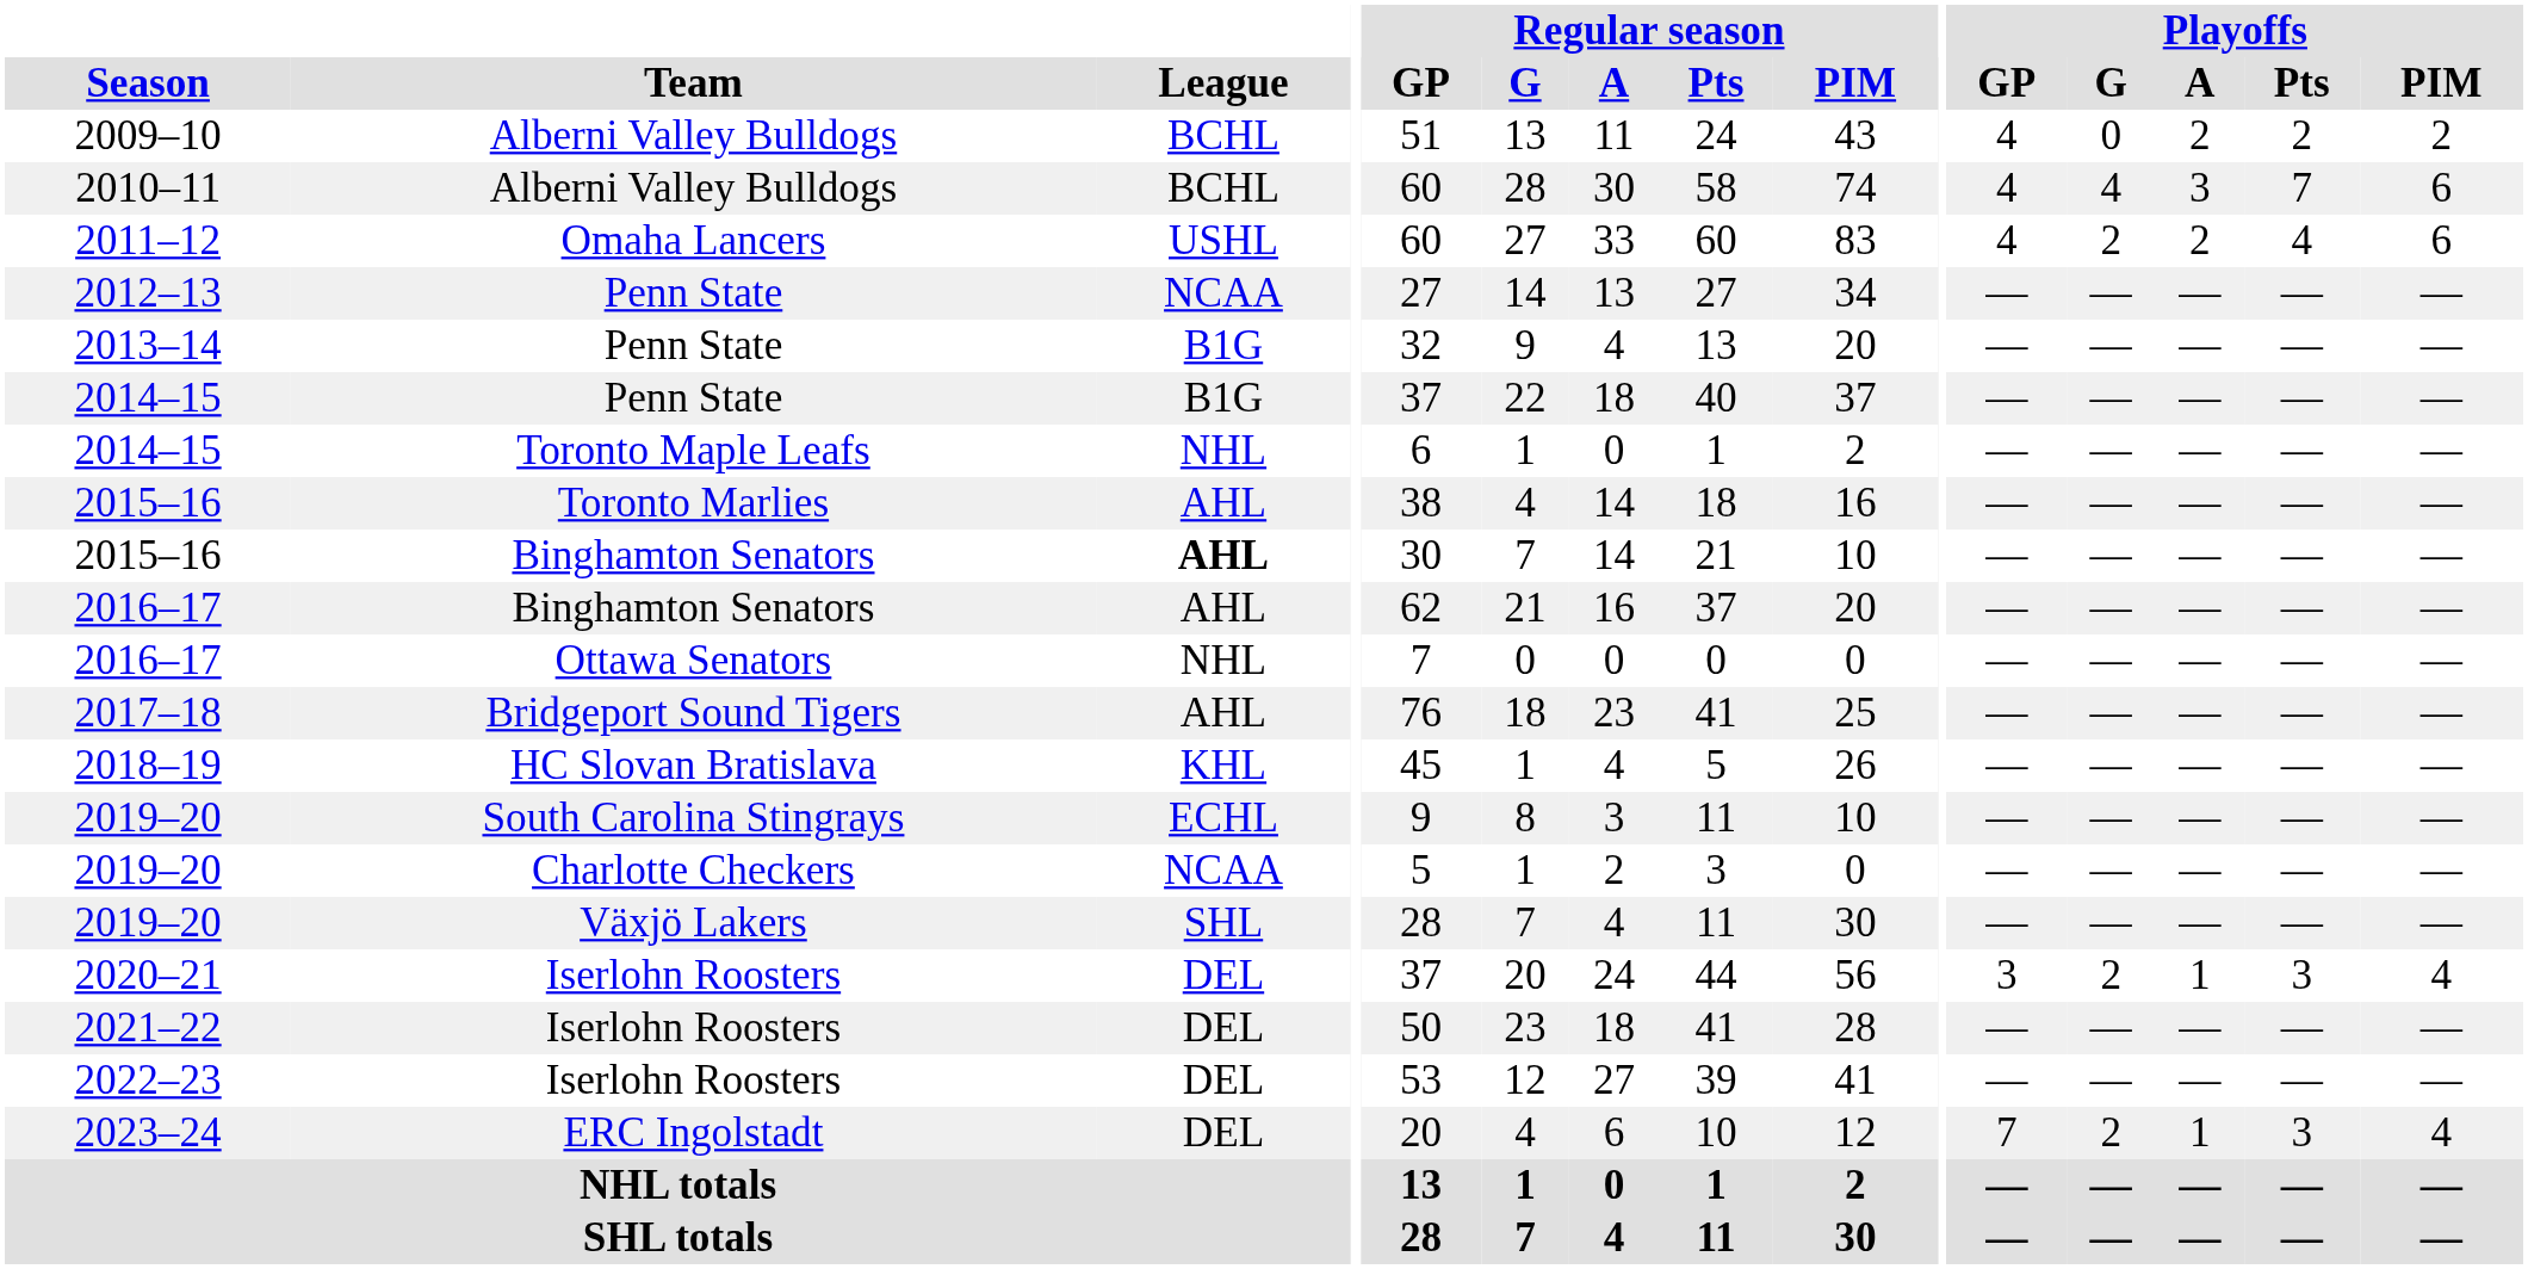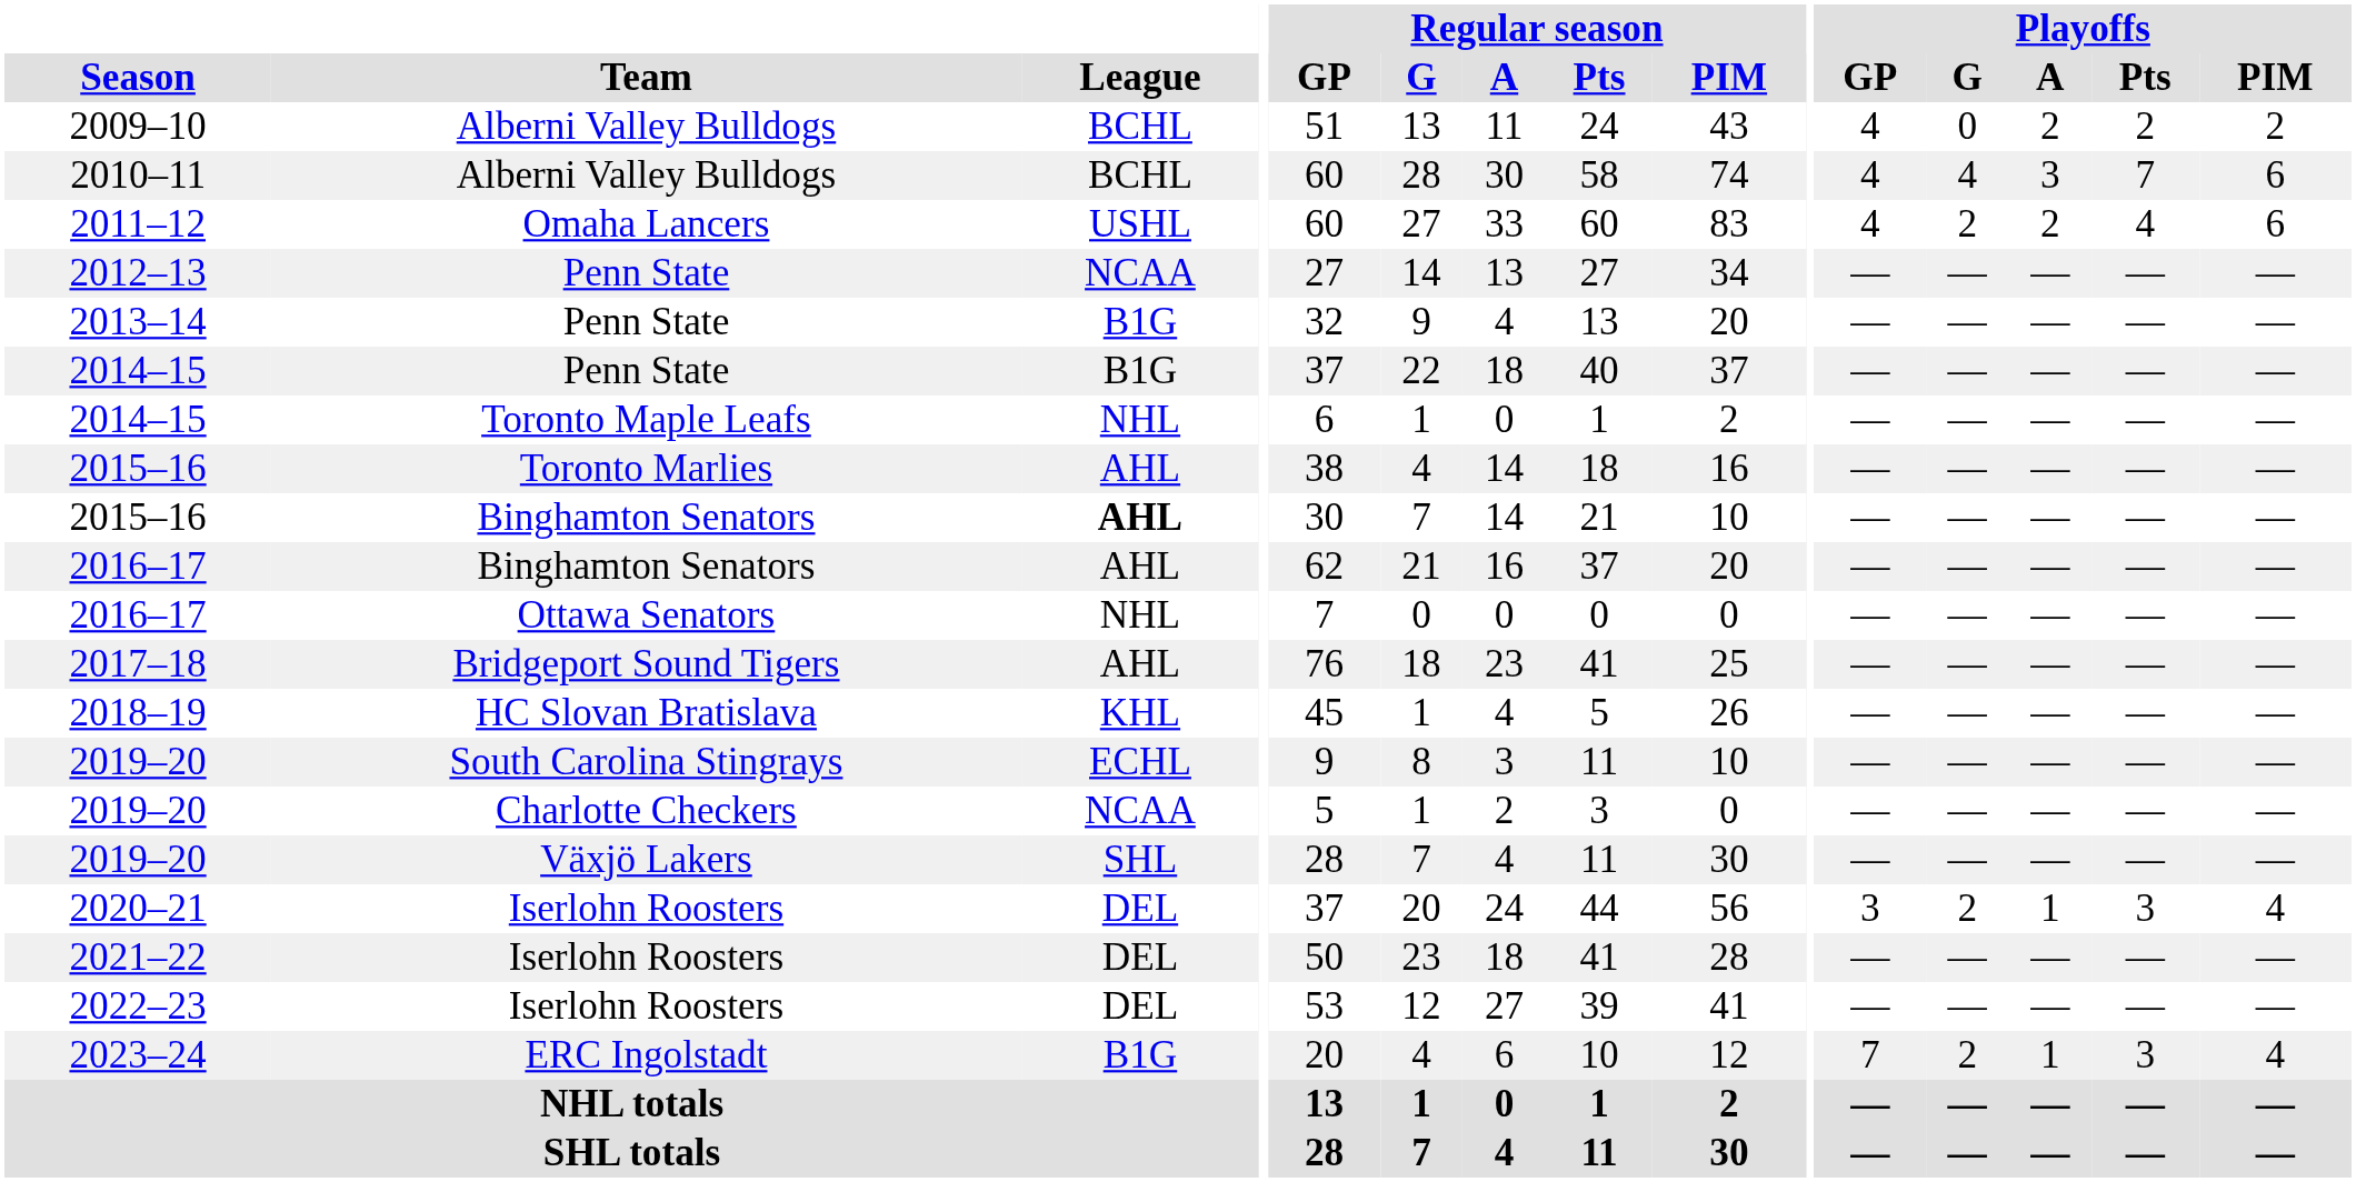 <table border="0" cellpadding="1" cellspacing="0" style="text-align:center; width:60em">
 <tr bgcolor="#e0e0e0">
 <th colspan="3" bgcolor="#ffffff"></th>
 <th rowspan="99" bgcolor="#ffffff"></th>
 <th colspan="5"><a href='#'>Regular season</a></th>
 <th rowspan="99" bgcolor="#ffffff"></th>
 <th colspan="5"><a href='#'>Playoffs</a></th>
 </tr>
 <tr bgcolor="#e0e0e0">
 <th><a href='#'>Season</a></th>
 <th>Team</th>
 <th>League</th>
 <th>GP</th>
 <th><a href='#'>G</a></th>
 <th><a href='#'>A</a></th>
 <th><a href='#'>Pts</a></th>
 <th><a href='#'>PIM</a></th>
 <th>GP</th>
 <th>G</th>
 <th>A</th>
 <th>Pts</th>
 <th>PIM</th>
 </tr>
 <tr>
 <td>2009–10</td>
 <td><a href='#'>Alberni Valley Bulldogs</a></td>
 <td><a href='#'>BCHL</a></td>
 <td>51</td>
 <td>13</td>
 <td>11</td>
 <td>24</td>
 <td>43</td>
 <td>4</td>
 <td>0</td>
 <td>2</td>
 <td>2</td>
 <td>2</td>
 </tr>
 <tr bgcolor="#f0f0f0">
 <td>2010–11</td>
 <td>Alberni Valley Bulldogs</td>
 <td>BCHL</td>
 <td>60</td>
 <td>28</td>
 <td>30</td>
 <td>58</td>
 <td>74</td>
 <td>4</td>
 <td>4</td>
 <td>3</td>
 <td>7</td>
 <td>6</td>
 </tr>
 <tr>
 <td><a href='#'>2011–12</a></td>
 <td><a href='#'>Omaha Lancers</a></td>
 <td><a href='#'>USHL</a></td>
 <td>60</td>
 <td>27</td>
 <td>33</td>
 <td>60</td>
 <td>83</td>
 <td>4</td>
 <td>2</td>
 <td>2</td>
 <td>4</td>
 <td>6</td>
 </tr>
 <tr bgcolor="#f0f0f0">
 <td><a href='#'>2012–13</a></td>
 <td><a href='#'>Penn State</a></td>
 <td><a href='#'>NCAA</a></td>
 <td>27</td>
 <td>14</td>
 <td>13</td>
 <td>27</td>
 <td>34</td>
 <td>—</td>
 <td>—</td>
 <td>—</td>
 <td>—</td>
 <td>—</td>
 </tr>
 <tr>
 <td><a href='#'>2013–14</a></td>
 <td>Penn State</td>
 <td><a href='#'>B1G</a></td>
 <td>32</td>
 <td>9</td>
 <td>4</td>
 <td>13</td>
 <td>20</td>
 <td>—</td>
 <td>—</td>
 <td>—</td>
 <td>—</td>
 <td>—</td>
 </tr>
 <tr bgcolor="#f0f0f0">
 <td><a href='#'>2014–15</a></td>
 <td>Penn State</td>
 <td>B1G</td>
 <td>37</td>
 <td>22</td>
 <td>18</td>
 <td>40</td>
 <td>37</td>
 <td>—</td>
 <td>—</td>
 <td>—</td>
 <td>—</td>
 <td>—</td>
 </tr>
 <tr>
 <td><a href='#'>2014–15</a></td>
 <td><a href='#'>Toronto Maple Leafs</a></td>
 <td><a href='#'>NHL</a></td>
 <td>6</td>
 <td>1</td>
 <td>0</td>
 <td>1</td>
 <td>2</td>
 <td>—</td>
 <td>—</td>
 <td>—</td>
 <td>—</td>
 <td>—</td>
 </tr>
 <tr bgcolor="#f0f0f0">
 <td><a href='#'>2015–16</a></td>
 <td><a href='#'>Toronto Marlies</a></td>
 <td><a href='#'>AHL</a></td>
 <td>38</td>
 <td>4</td>
 <td>14</td>
 <td>18</td>
 <td>16</td>
 <td>—</td>
 <td>—</td>
 <td>—</td>
 <td>—</td>
 <td>—</td>
 </tr>
 <tr>
 <td>2015–16</td>
 <td><a href='#'>Binghamton Senators</a></td>
 <td><strong>AHL</strong></td>
 <td>30</td>
 <td>7</td>
 <td>14</td>
 <td>21</td>
 <td>10</td>
 <td>—</td>
 <td>—</td>
 <td>—</td>
 <td>—</td>
 <td>—</td>
 </tr>
 <tr bgcolor="#f0f0f0">
 <td><a href='#'>2016–17</a></td>
 <td>Binghamton Senators</td>
 <td>AHL</td>
 <td>62</td>
 <td>21</td>
 <td>16</td>
 <td>37</td>
 <td>20</td>
 <td>—</td>
 <td>—</td>
 <td>—</td>
 <td>—</td>
 <td>—</td>
 </tr>
 <tr>
 <td><a href='#'>2016–17</a></td>
 <td><a href='#'>Ottawa Senators</a></td>
 <td>NHL</td>
 <td>7</td>
 <td>0</td>
 <td>0</td>
 <td>0</td>
 <td>0</td>
 <td>—</td>
 <td>—</td>
 <td>—</td>
 <td>—</td>
 <td>—</td>
 </tr>
 <tr bgcolor="#f0f0f0">
 <td><a href='#'>2017–18</a></td>
 <td><a href='#'>Bridgeport Sound Tigers</a></td>
 <td>AHL</td>
 <td>76</td>
 <td>18</td>
 <td>23</td>
 <td>41</td>
 <td>25</td>
 <td>—</td>
 <td>—</td>
 <td>—</td>
 <td>—</td>
 <td>—</td>
 </tr>
 <tr>
 <td><a href='#'>2018–19</a></td>
 <td><a href='#'>HC Slovan Bratislava</a></td>
 <td><a href='#'>KHL</a></td>
 <td>45</td>
 <td>1</td>
 <td>4</td>
 <td>5</td>
 <td>26</td>
 <td>—</td>
 <td>—</td>
 <td>—</td>
 <td>—</td>
 <td>—</td>
 </tr>
 <tr bgcolor="#f0f0f0">
 <td><a href='#'>2019–20</a></td>
 <td><a href='#'>South Carolina Stingrays</a></td>
 <td><a href='#'>ECHL</a></td>
 <td>9</td>
 <td>8</td>
 <td>3</td>
 <td>11</td>
 <td>10</td>
 <td>—</td>
 <td>—</td>
 <td>—</td>
 <td>—</td>
 <td>—</td>
 </tr>
 <tr>
 <td><a href='#'>2019–20</a></td>
 <td><a href='#'>Charlotte Checkers</a></td>
 <td><a href='#'>NCAA</a></td>
 <td>5</td>
 <td>1</td>
 <td>2</td>
 <td>3</td>
 <td>0</td>
 <td>—</td>
 <td>—</td>
 <td>—</td>
 <td>—</td>
 <td>—</td>
 </tr>
 <tr bgcolor="#f0f0f0">
 <td><a href='#'>2019–20</a></td>
 <td><a href='#'>Växjö Lakers</a></td>
 <td><a href='#'>SHL</a></td>
 <td>28</td>
 <td>7</td>
 <td>4</td>
 <td>11</td>
 <td>30</td>
 <td>—</td>
 <td>—</td>
 <td>—</td>
 <td>—</td>
 <td>—</td>
 </tr>
 <tr>
 <td><a href='#'>2020–21</a></td>
 <td><a href='#'>Iserlohn Roosters</a></td>
 <td><a href='#'>DEL</a></td>
 <td>37</td>
 <td>20</td>
 <td>24</td>
 <td>44</td>
 <td>56</td>
 <td>3</td>
 <td>2</td>
 <td>1</td>
 <td>3</td>
 <td>4</td>
 </tr>
 <tr bgcolor="#f0f0f0">
 <td><a href='#'>2021–22</a></td>
 <td>Iserlohn Roosters</td>
 <td>DEL</td>
 <td>50</td>
 <td>23</td>
 <td>18</td>
 <td>41</td>
 <td>28</td>
 <td>—</td>
 <td>—</td>
 <td>—</td>
 <td>—</td>
 <td>—</td>
 </tr>
 <tr>
 <td><a href='#'>2022–23</a></td>
 <td>Iserlohn Roosters</td>
 <td>DEL</td>
 <td>53</td>
 <td>12</td>
 <td>27</td>
 <td>39</td>
 <td>41</td>
 <td>—</td>
 <td>—</td>
 <td>—</td>
 <td>—</td>
 <td>—</td>
 </tr>
 <tr bgcolor="#f0f0f0">
 <td><a href='#'>2023–24</a></td>
 <td><a href='#'>ERC Ingolstadt</a></td>
-<td>DEL</td>
+<td><a href='#'>B1G</a></td>
 <td>20</td>
 <td>4</td>
 <td>6</td>
 <td>10</td>
 <td>12</td>
 <td>7</td>
 <td>2</td>
 <td>1</td>
 <td>3</td>
 <td>4</td>
 </tr>
 <tr bgcolor="#e0e0e0">
 <th colspan="3">NHL totals</th>
 <th>13</th>
 <th>1</th>
 <th>0</th>
 <th>1</th>
 <th>2</th>
 <th>—</th>
 <th>—</th>
 <th>—</th>
 <th>—</th>
 <th>—</th>
 </tr>
 <tr bgcolor="#e0e0e0">
 <th colspan="3">SHL totals</th>
 <th>28</th>
 <th>7</th>
 <th>4</th>
 <th>11</th>
 <th>30</th>
 <th>—</th>
 <th>—</th>
 <th>—</th>
 <th>—</th>
 <th>—</th>
 </tr>
 </table>
